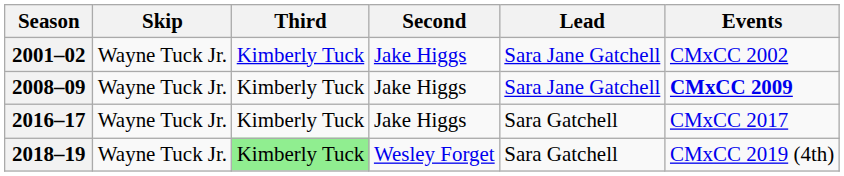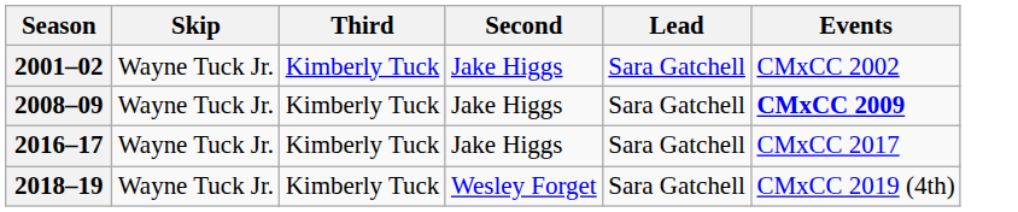 <table class="wikitable">
 <tr>
 <th scope="col" width="60">Season</th>
 <th scope="col">Skip</th>
 <th scope="col">Third</th>
 <th scope="col">Second</th>
 <th scope="col">Lead</th>
 <th scope="col">Events</th>
 </tr>
 <tr>
 <th scope="row">2001–02</th>
 <td>Wayne Tuck Jr.</td>
 <td><a href='#'>Kimberly Tuck</a></td>
 <td><a href='#'>Jake Higgs</a></td>
-<td><a href='#'>Sara Jane Gatchell</a></td>
+<td><a href='#'>Sara Gatchell</a></td>
 <td><a href='#'>CMxCC 2002</a> </td>
 </tr>
 <tr>
 <th scope="row">2008–09</th>
 <td>Wayne Tuck Jr.</td>
 <td>Kimberly Tuck</td>
 <td>Jake Higgs</td>
-<td><a href='#'>Sara Jane Gatchell</a></td>
+<td>Sara Gatchell</td>
 <td><strong><a href='#'>CMxCC 2009</a> </strong></td>
 </tr>
 <tr>
 <th scope="row">2016–17</th>
 <td>Wayne Tuck Jr.</td>
 <td>Kimberly Tuck</td>
 <td>Jake Higgs</td>
 <td>Sara Gatchell</td>
 <td><a href='#'>CMxCC 2017</a> </td>
 </tr>
 <tr>
 <th scope="row">2018–19</th>
 <td>Wayne Tuck Jr.</td>
-<td style="background: lightgreen;">Kimberly Tuck</td>
+<td>Kimberly Tuck</td>
 <td><a href='#'>Wesley Forget</a></td>
 <td>Sara Gatchell</td>
 <td><a href='#'>CMxCC 2019</a> (4th)</td>
 </tr>
 </table>
